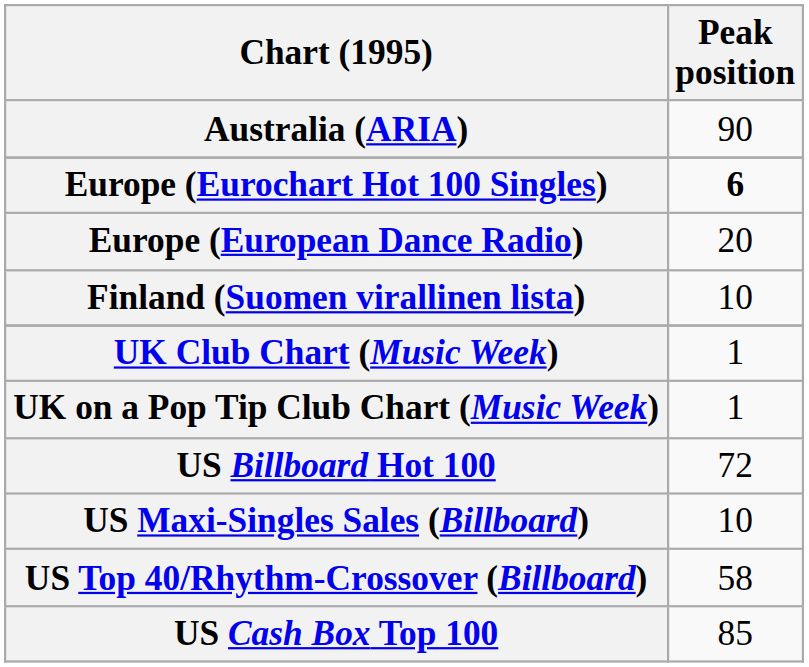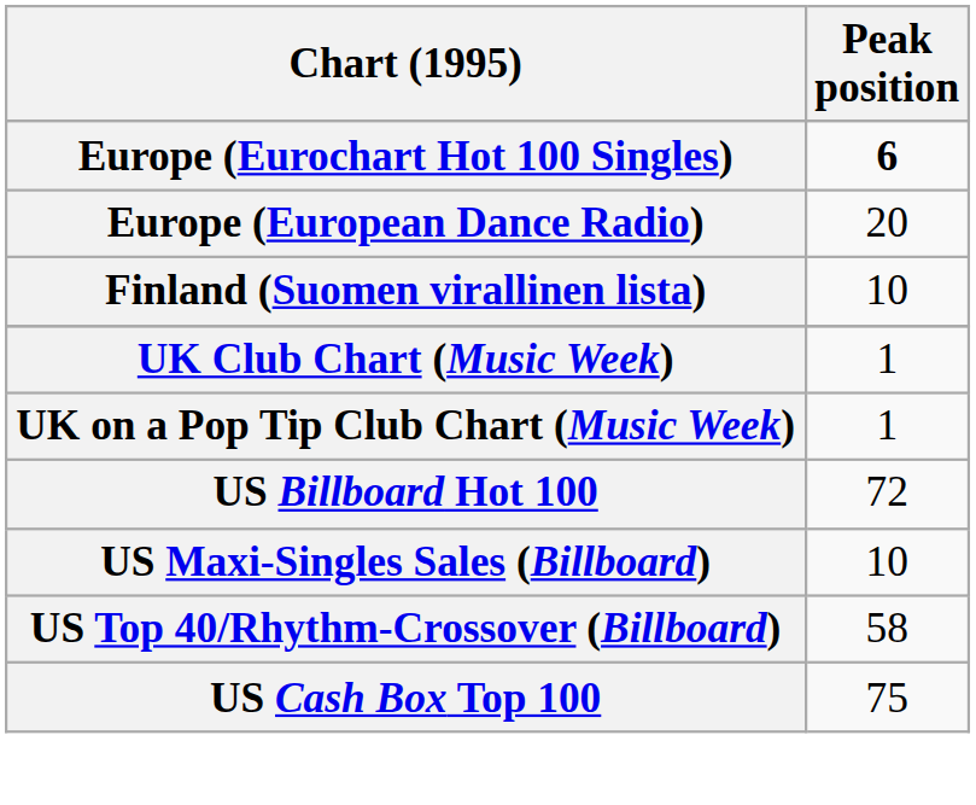 <table class="wikitable sortable plainrowheaders" style="text-align:center">
 <tr>
 <th>Chart (1995)</th>
 <th>Peak<br>position</th>
-</tr>
-<tr>
-<th scope="row">Australia (<a href='#'>ARIA</a>)</th>
-<td>90</td>
 </tr>
 <tr>
 </tr>
 <tr>
 <th scope="row">Europe (<a href='#'>Eurochart Hot 100 Singles</a>)</th>
 <td><strong>6</strong></td>
 </tr>
 <tr>
 <th scope="row">Europe (<a href='#'>European Dance Radio</a>)</th>
 <td>20</td>
 </tr>
 <tr>
 <th scope="row">Finland (<a href='#'>Suomen virallinen lista</a>)</th>
 <td>10</td>
 </tr>
 <tr>
 </tr>
 <tr>
 </tr>
 <tr>
 </tr>
 <tr>
 </tr>
 <tr>
 </tr>
 <tr>
 <th scope="row"><a href='#'>UK Club Chart</a> (<em><a href='#'>Music Week</a></em>)</th>
 <td>1</td>
 </tr>
 <tr>
 <th scope="row">UK on a Pop Tip Club Chart (<em><a href='#'>Music Week</a></em>)</th>
 <td>1</td>
 </tr>
 <tr>
 <th scope="row">US <a href='#'><em>Billboard</em> Hot 100</a></th>
 <td>72</td>
 </tr>
 <tr>
 <th scope="row">US <a href='#'>Maxi-Singles Sales</a> (<em><a href='#'>Billboard</a></em>)</th>
 <td>10</td>
 </tr>
 <tr>
 <th scope="row">US <a href='#'>Top 40/Rhythm-Crossover</a> (<em><a href='#'>Billboard</a></em>)</th>
 <td>58</td>
 </tr>
 <tr>
 <th scope="row">US <a href='#'><em>Cash Box</em> Top 100</a></th>
-<td>85</td>
+<td>75</td>
 </tr>
 </table>
